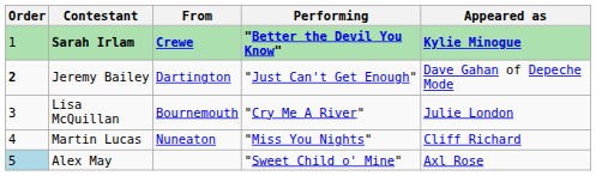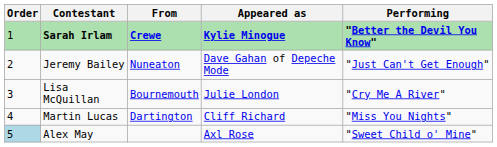 <table class="wikitable">
 <tr>
 <th>Order</th>
 <th>Contestant</th>
 <th>From</th>
+<th>Appeared as</th>
 <th>Performing</th>
-<th>Appeared as</th>
 </tr>
 <tr style="background:#ACE1AF;">
 <td>1</td>
 <td><strong>Sarah Irlam</strong></td>
 <td><strong><a href='#'>Crewe</a></strong></td>
+<td><strong><a href='#'>Kylie Minogue</a></strong></td>
 <td><strong>"<a href='#'>Better the Devil You Know</a>"</strong></td>
-<td><strong><a href='#'>Kylie Minogue</a></strong></td>
 </tr>
 <tr>
-<td><strong>2</strong></td>
+<td>2</td>
 <td>Jeremy Bailey</td>
-<td><a href='#'>Dartington</a></td>
+<td><a href='#'>Nuneaton</a></td>
+<td><a href='#'>Dave Gahan</a> of <a href='#'>Depeche Mode</a></td>
 <td>"<a href='#'>Just Can't Get Enough</a>"</td>
-<td><a href='#'>Dave Gahan</a> of <a href='#'>Depeche Mode</a></td>
 </tr>
 <tr>
 <td>3</td>
 <td>Lisa McQuillan</td>
 <td><a href='#'>Bournemouth</a></td>
+<td><a href='#'>Julie London</a></td>
 <td>"<a href='#'>Cry Me A River</a>"</td>
-<td><a href='#'>Julie London</a></td>
 </tr>
 <tr>
 <td>4</td>
 <td>Martin Lucas</td>
-<td><a href='#'>Nuneaton</a></td>
+<td><a href='#'>Dartington</a></td>
+<td><a href='#'>Cliff Richard</a></td>
 <td>"<a href='#'>Miss You Nights</a>"</td>
-<td><a href='#'>Cliff Richard</a></td>
 </tr>
 <tr>
 <td style="background: lightblue;">5</td>
 <td>Alex May</td>
 <td></td>
+<td><a href='#'>Axl Rose</a></td>
 <td>"<a href='#'>Sweet Child o' Mine</a>"</td>
-<td><a href='#'>Axl Rose</a></td>
 </tr>
 </table>
